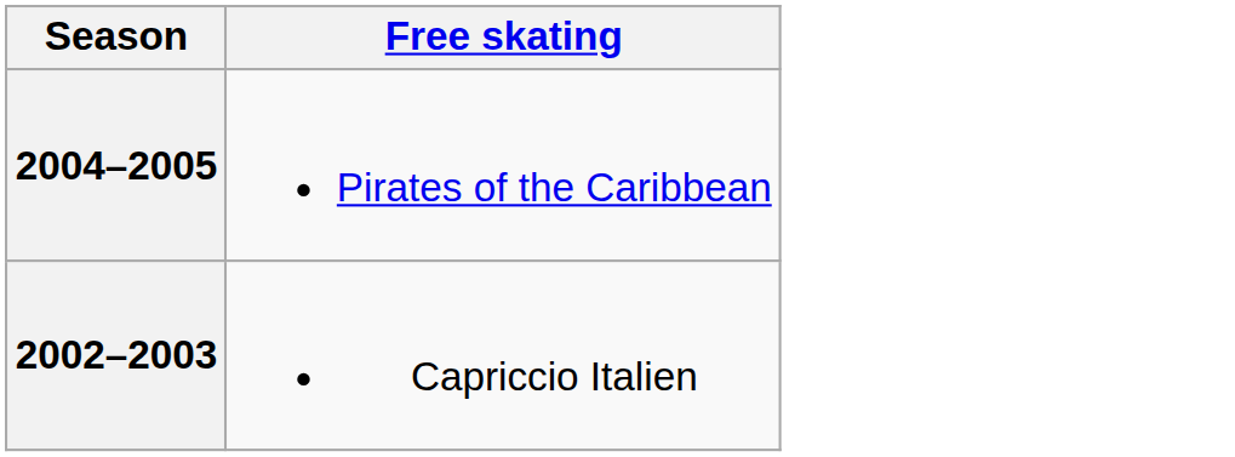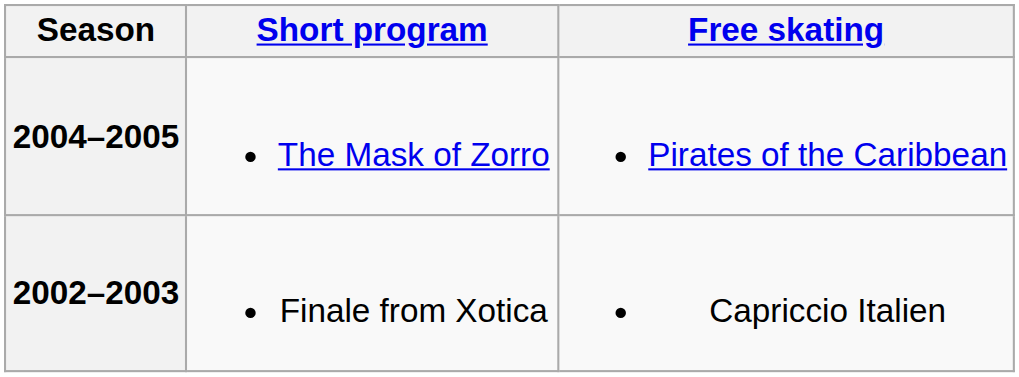 <table class=wikitable style=text-align:center>
 <tr>
 <th>Season</th>
+<th><a href='#'>Short program</a></th>
 <th><a href='#'>Free skating</a></th>
 </tr>
 <tr>
 <th>2004–2005 <br> </th>
+<td><br><ul><li><a href='#'>The Mask of Zorro</a> <br></li></ul></td>
 <td><br><ul><li><a href='#'>Pirates of the Caribbean</a> <br></li></ul></td>
 </tr>
 <tr>
 <th>2002–2003 <br> </th>
+<td><br><ul><li>Finale from Xotica <br></li></ul></td>
 <td><br><ul><li>Capriccio Italien <br></li></ul></td>
 </tr>
 </table>
